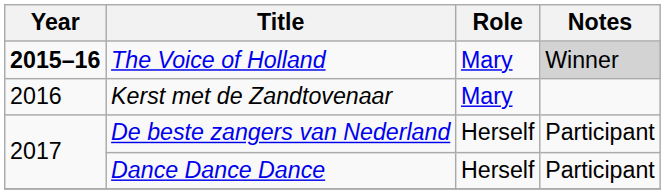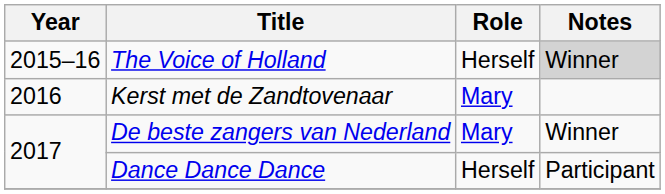 <table class="wikitable sortable">
 <tr>
 <th>Year</th>
 <th>Title</th>
 <th>Role</th>
 <th>Notes</th>
 </tr>
 <tr>
-<td><strong>2015–16</strong></td>
+<td>2015–16</td>
 <td><em><a href='#'>The Voice of Holland</a></em></td>
-<td><a href='#'>Mary</a></td>
+<td>Herself</td>
 <td style="background: lightgrey;">Winner</td>
 </tr>
 <tr>
 <td>2016</td>
 <td><em>Kerst met de Zandtovenaar</em></td>
 <td><a href='#'>Mary</a></td>
 <td></td>
 </tr>
 <tr>
 <td rowspan=2>2017</td>
 <td><em><a href='#'>De beste zangers van Nederland</a></em></td>
-<td>Herself</td>
-<td>Participant</td>
+<td><a href='#'>Mary</a></td>
+<td>Winner</td>
 </tr>
 <tr>
 <td><em><a href='#'>Dance Dance Dance</a></em></td>
 <td>Herself</td>
 <td>Participant</td>
 </tr>
 <tr>
 </tr>
 </table>
